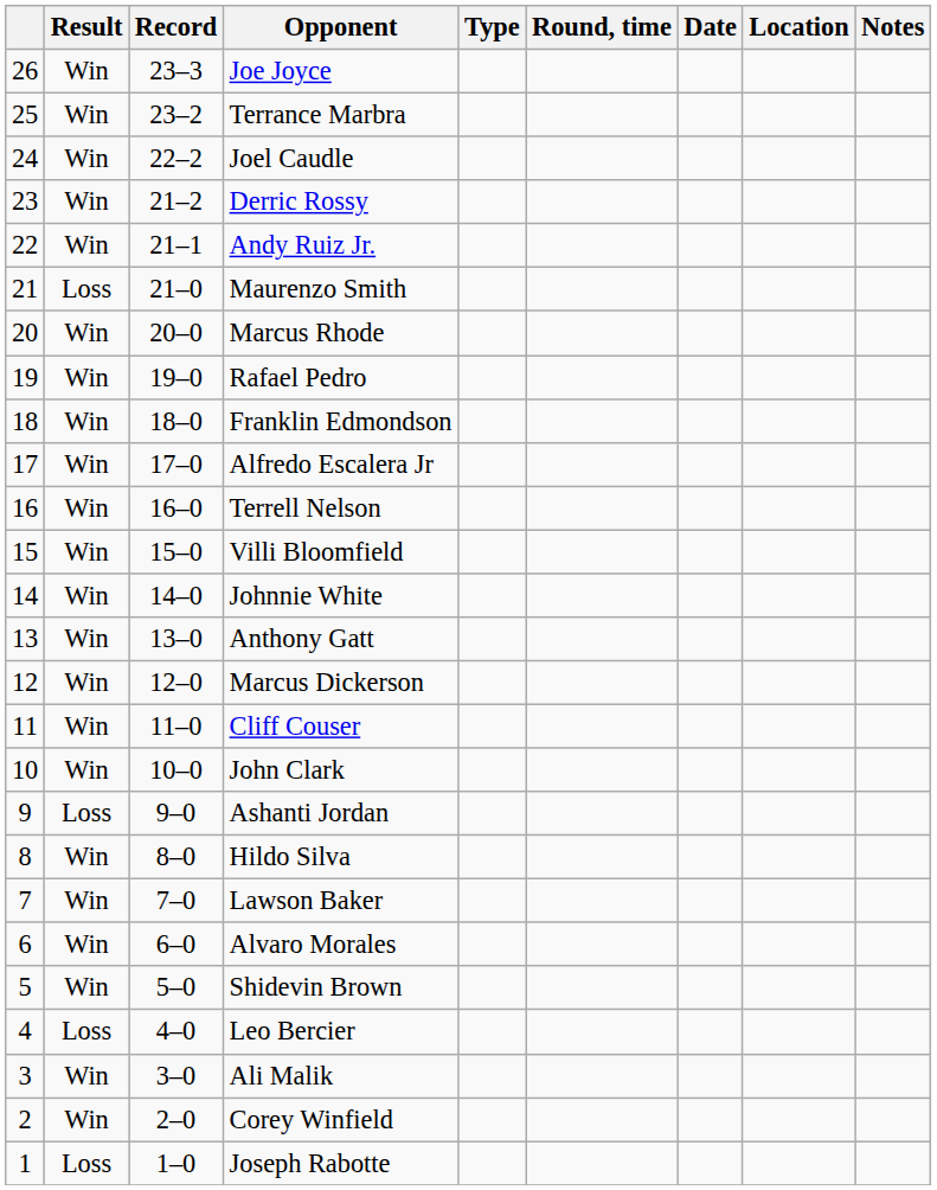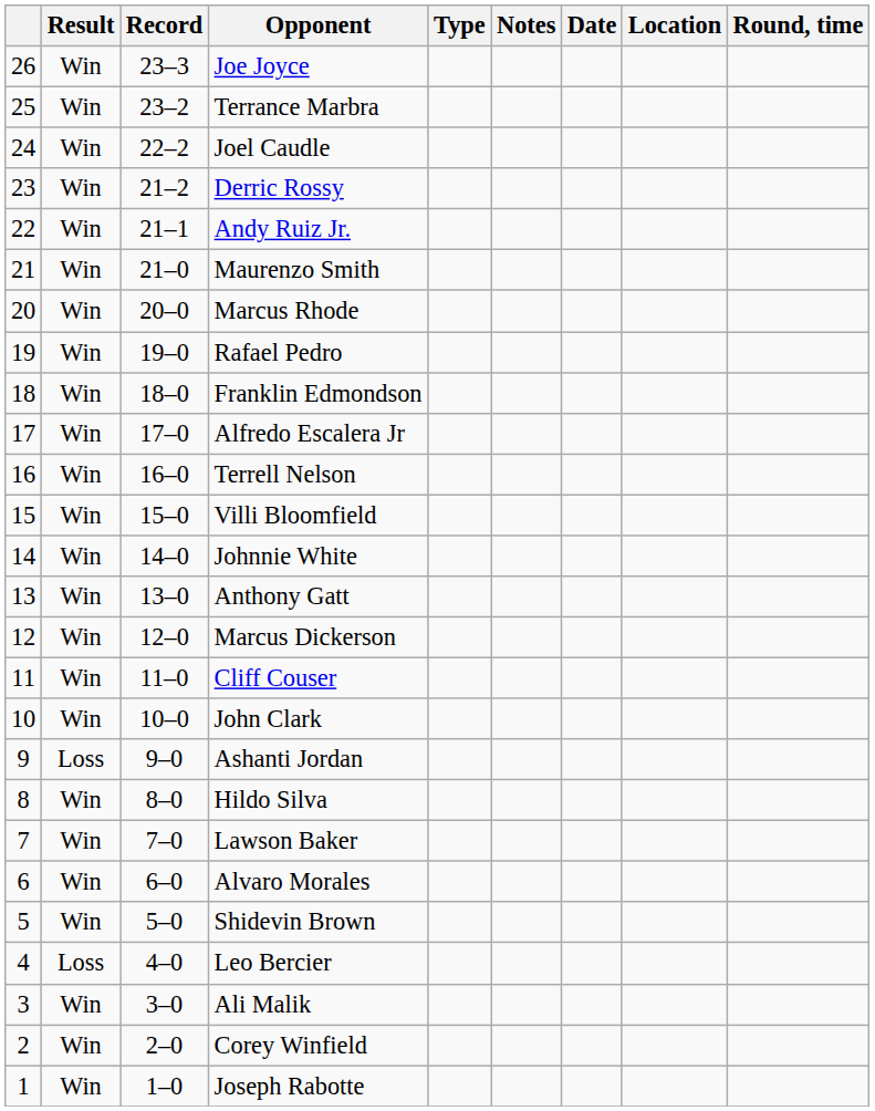 <table class="wikitable" style="text-align:center; font-size:95%">
 <tr>
 <th></th>
 <th>Result</th>
 <th>Record</th>
 <th>Opponent</th>
 <th>Type</th>
-<th>Round, time</th>
+<th>Notes</th>
 <th>Date</th>
 <th>Location</th>
-<th>Notes</th>
+<th>Round, time</th>
 </tr>
 <tr>
 <td>26</td>
 <td>Win</td>
 <td>23–3</td>
 <td align=left> <a href='#'>Joe Joyce</a></td>
 <td></td>
-<td></td>
+<td align=left></td>
 <td></td>
 <td align=left> </td>
-<td align=left></td>
+<td></td>
 </tr>
 <tr>
 <td>25</td>
 <td>Win</td>
 <td>23–2</td>
 <td align=left> Terrance Marbra</td>
 <td></td>
-<td></td>
+<td align=left></td>
 <td></td>
 <td align=left> </td>
-<td align=left></td>
+<td></td>
 </tr>
 <tr>
 <td>24</td>
 <td>Win</td>
 <td>22–2</td>
 <td align=left> Joel Caudle</td>
 <td></td>
-<td></td>
+<td align=left></td>
 <td></td>
 <td align=left> </td>
-<td align=left></td>
+<td></td>
 </tr>
 <tr>
 <td>23</td>
 <td>Win</td>
 <td>21–2</td>
 <td align=left> <a href='#'>Derric Rossy</a></td>
 <td></td>
-<td></td>
+<td align=left></td>
 <td></td>
 <td align=left> </td>
-<td align=left></td>
+<td></td>
 </tr>
 <tr>
 <td>22</td>
 <td>Win</td>
 <td>21–1</td>
 <td align=left> <a href='#'>Andy Ruiz Jr.</a></td>
 <td></td>
-<td></td>
+<td align=left></td>
 <td></td>
 <td align=left> </td>
-<td align=left></td>
+<td></td>
 </tr>
 <tr>
 <td>21</td>
-<td>Loss</td>
+<td>Win</td>
 <td>21–0</td>
 <td align=left> Maurenzo Smith</td>
 <td></td>
-<td></td>
+<td align=left></td>
 <td></td>
 <td align=left> </td>
-<td align=left></td>
+<td></td>
 </tr>
 <tr>
 <td>20</td>
 <td>Win</td>
 <td>20–0</td>
 <td align=left> Marcus Rhode</td>
 <td></td>
-<td></td>
+<td align=left></td>
 <td></td>
 <td align=left> </td>
-<td align=left></td>
+<td></td>
 </tr>
 <tr>
 <td>19</td>
 <td>Win</td>
 <td>19–0</td>
 <td align=left> Rafael Pedro</td>
 <td></td>
-<td></td>
+<td align=left></td>
 <td></td>
 <td align=left> </td>
-<td align=left></td>
+<td></td>
 </tr>
 <tr>
 <td>18</td>
 <td>Win</td>
 <td>18–0</td>
 <td align=left> Franklin Edmondson</td>
 <td></td>
-<td></td>
+<td align=left></td>
 <td></td>
 <td align=left> </td>
-<td align=left></td>
+<td></td>
 </tr>
 <tr>
 <td>17</td>
 <td>Win</td>
 <td>17–0</td>
 <td align=left> Alfredo Escalera Jr</td>
 <td></td>
-<td></td>
+<td align=left></td>
 <td></td>
 <td align=left> </td>
-<td align=left></td>
+<td></td>
 </tr>
 <tr>
 <td>16</td>
 <td>Win</td>
 <td>16–0</td>
 <td align=left> Terrell Nelson</td>
 <td></td>
-<td></td>
+<td align=left></td>
 <td></td>
 <td align=left> </td>
-<td align=left></td>
+<td></td>
 </tr>
 <tr>
 <td>15</td>
 <td>Win</td>
 <td>15–0</td>
 <td align=left> Villi Bloomfield</td>
 <td></td>
-<td></td>
+<td align=left></td>
 <td></td>
 <td align=left> </td>
-<td align=left></td>
+<td></td>
 </tr>
 <tr>
 <td>14</td>
 <td>Win</td>
 <td>14–0</td>
 <td align=left> Johnnie White</td>
 <td></td>
-<td></td>
+<td align=left></td>
 <td></td>
 <td align=left> </td>
-<td align=left></td>
+<td></td>
 </tr>
 <tr>
 <td>13</td>
 <td>Win</td>
 <td>13–0</td>
 <td align=left> Anthony Gatt</td>
 <td></td>
-<td></td>
+<td align=left></td>
 <td></td>
 <td align=left> </td>
-<td align=left></td>
+<td></td>
 </tr>
 <tr>
 <td>12</td>
 <td>Win</td>
 <td>12–0</td>
 <td align=left> Marcus Dickerson</td>
 <td></td>
-<td></td>
+<td align=left></td>
 <td></td>
 <td align=left> </td>
-<td align=left></td>
+<td></td>
 </tr>
 <tr>
 <td>11</td>
 <td>Win</td>
 <td>11–0</td>
 <td align=left> <a href='#'>Cliff Couser</a></td>
 <td></td>
-<td></td>
+<td align=left></td>
 <td></td>
 <td align=left> </td>
-<td align=left></td>
+<td></td>
 </tr>
 <tr>
 <td>10</td>
 <td>Win</td>
 <td>10–0</td>
 <td align=left> John Clark</td>
 <td></td>
-<td></td>
+<td align=left></td>
 <td></td>
 <td align=left> </td>
-<td align=left></td>
+<td></td>
 </tr>
 <tr>
 <td>9</td>
 <td>Loss</td>
 <td>9–0</td>
 <td align=left> Ashanti Jordan</td>
 <td></td>
-<td></td>
+<td align=left></td>
 <td></td>
 <td align=left> </td>
-<td align=left></td>
+<td></td>
 </tr>
 <tr>
 <td>8</td>
 <td>Win</td>
 <td>8–0</td>
 <td align=left> Hildo Silva</td>
 <td></td>
-<td></td>
+<td align=left></td>
 <td></td>
 <td align=left> </td>
-<td align=left></td>
+<td></td>
 </tr>
 <tr>
 <td>7</td>
 <td>Win</td>
 <td>7–0</td>
 <td align=left> Lawson Baker</td>
 <td></td>
-<td></td>
+<td align=left></td>
 <td></td>
 <td align=left> </td>
-<td align=left></td>
+<td></td>
 </tr>
 <tr>
 <td>6</td>
 <td>Win</td>
 <td>6–0</td>
 <td align=left> Alvaro Morales</td>
 <td></td>
-<td></td>
+<td align=left></td>
 <td></td>
 <td align=left> </td>
-<td align=left></td>
+<td></td>
 </tr>
 <tr>
 <td>5</td>
 <td>Win</td>
 <td>5–0</td>
 <td align=left> Shidevin Brown</td>
 <td></td>
-<td></td>
+<td align=left></td>
 <td></td>
 <td align=left> </td>
-<td align=left></td>
+<td></td>
 </tr>
 <tr>
 <td>4</td>
 <td>Loss</td>
 <td>4–0</td>
 <td align=left> Leo Bercier</td>
 <td></td>
-<td></td>
+<td align=left></td>
 <td></td>
 <td align=left> </td>
-<td align=left></td>
+<td></td>
 </tr>
 <tr>
 <td>3</td>
 <td>Win</td>
 <td>3–0</td>
 <td align=left> Ali Malik</td>
 <td></td>
-<td></td>
+<td align=left></td>
 <td></td>
 <td align=left> </td>
-<td align=left></td>
+<td></td>
 </tr>
 <tr>
 <td>2</td>
 <td>Win</td>
 <td>2–0</td>
 <td align=left> Corey Winfield</td>
 <td></td>
-<td></td>
+<td align=left></td>
 <td></td>
 <td align=left> </td>
-<td align=left></td>
+<td></td>
 </tr>
 <tr>
 <td>1</td>
-<td>Loss</td>
+<td>Win</td>
 <td>1–0</td>
 <td align=left> Joseph Rabotte</td>
 <td></td>
-<td></td>
+<td align=left></td>
 <td></td>
 <td align=left> </td>
-<td align=left></td>
+<td></td>
 </tr>
 </table>
